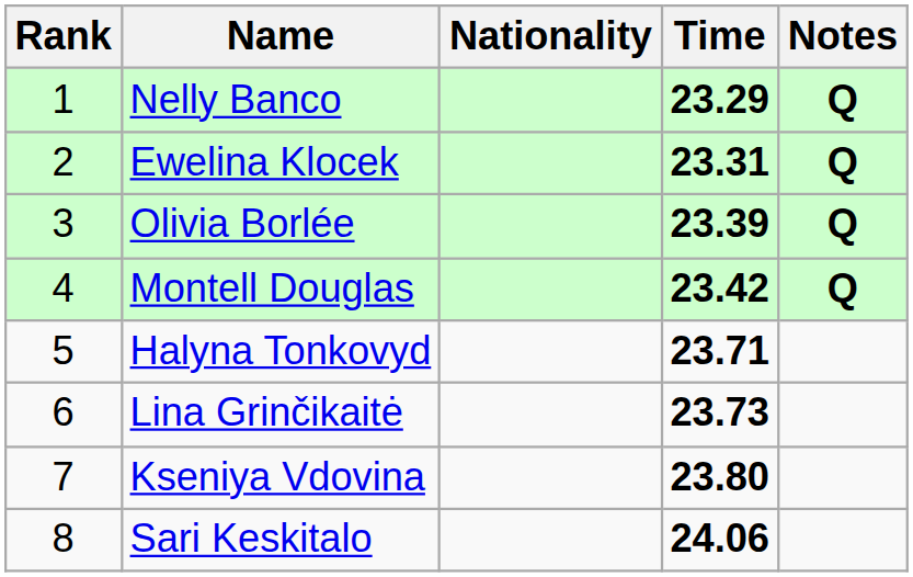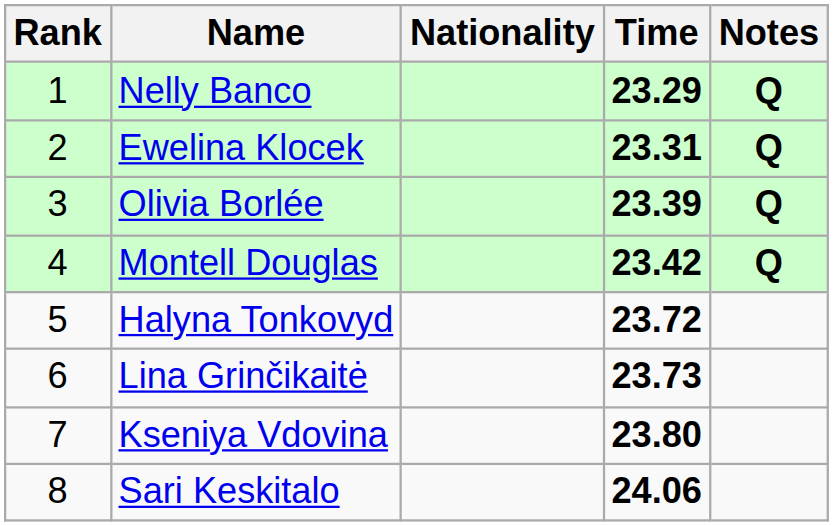 <table class="wikitable sortable" style="text-align:center">
 <tr>
 <th>Rank</th>
 <th>Name</th>
 <th>Nationality</th>
 <th>Time</th>
 <th>Notes</th>
 </tr>
 <tr bgcolor=ccffcc>
 <td>1</td>
 <td align=left><a href='#'>Nelly Banco</a></td>
 <td align=left></td>
 <td><strong>23.29</strong></td>
 <td><strong>Q</strong></td>
 </tr>
 <tr bgcolor=ccffcc>
 <td>2</td>
 <td align=left><a href='#'>Ewelina Klocek</a></td>
 <td align=left></td>
 <td><strong>23.31</strong></td>
 <td><strong>Q</strong></td>
 </tr>
 <tr bgcolor=ccffcc>
 <td>3</td>
 <td align=left><a href='#'>Olivia Borlée</a></td>
 <td align=left></td>
 <td><strong>23.39</strong></td>
 <td><strong>Q</strong></td>
 </tr>
 <tr bgcolor=ccffcc>
 <td>4</td>
 <td align=left><a href='#'>Montell Douglas</a></td>
 <td align=left></td>
 <td><strong>23.42</strong></td>
 <td><strong>Q</strong></td>
 </tr>
 <tr>
 <td>5</td>
 <td align=left><a href='#'>Halyna Tonkovyd</a></td>
 <td align=left></td>
-<td><strong>23.71</strong></td>
+<td><strong>23.72</strong></td>
 <td></td>
 </tr>
 <tr>
 <td>6</td>
 <td align=left><a href='#'>Lina Grinčikaitė</a></td>
 <td align=left></td>
 <td><strong>23.73</strong></td>
 <td></td>
 </tr>
 <tr>
 <td>7</td>
 <td align=left><a href='#'>Kseniya Vdovina</a></td>
 <td align=left></td>
 <td><strong>23.80</strong></td>
 <td></td>
 </tr>
 <tr>
 <td>8</td>
 <td align=left><a href='#'>Sari Keskitalo</a></td>
 <td align=left></td>
 <td><strong>24.06</strong></td>
 <td></td>
 </tr>
 </table>
